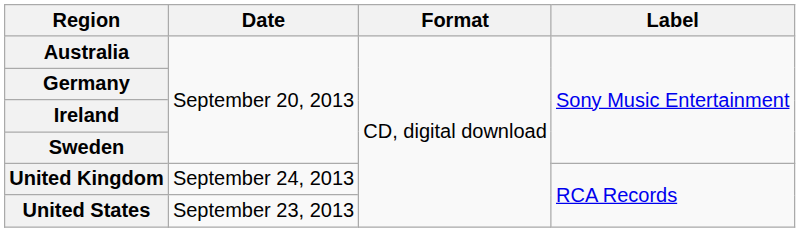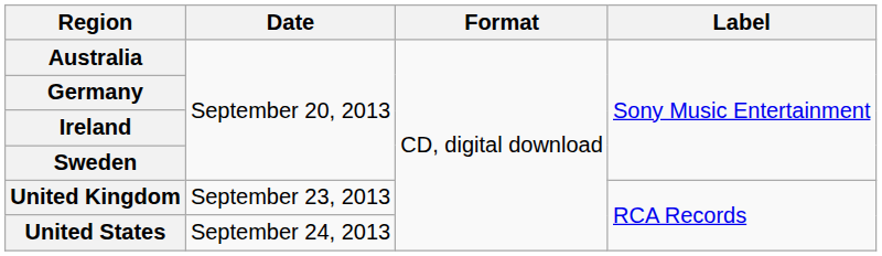 <table class="wikitable plainrowheaders">
 <tr>
 <th scope="col">Region</th>
 <th scope="col">Date</th>
 <th scope="col">Format</th>
 <th scope="col">Label</th>
 </tr>
 <tr>
 <th scope="row">Australia</th>
 <td rowspan="4">September 20, 2013</td>
 <td rowspan="6">CD, digital download</td>
 <td rowspan="4"><a href='#'>Sony Music Entertainment</a></td>
 </tr>
 <tr>
 <th scope="row">Germany</th>
 </tr>
 <tr>
 <th scope="row">Ireland</th>
 </tr>
 <tr>
 <th scope="row">Sweden</th>
 </tr>
 <tr>
 <th scope="row">United Kingdom</th>
-<td>September 24, 2013</td>
+<td>September 23, 2013</td>
 <td rowspan="2"><a href='#'>RCA Records</a></td>
 </tr>
 <tr>
 <th scope="row">United States</th>
-<td>September 23, 2013</td>
+<td>September 24, 2013</td>
 </tr>
 </table>
